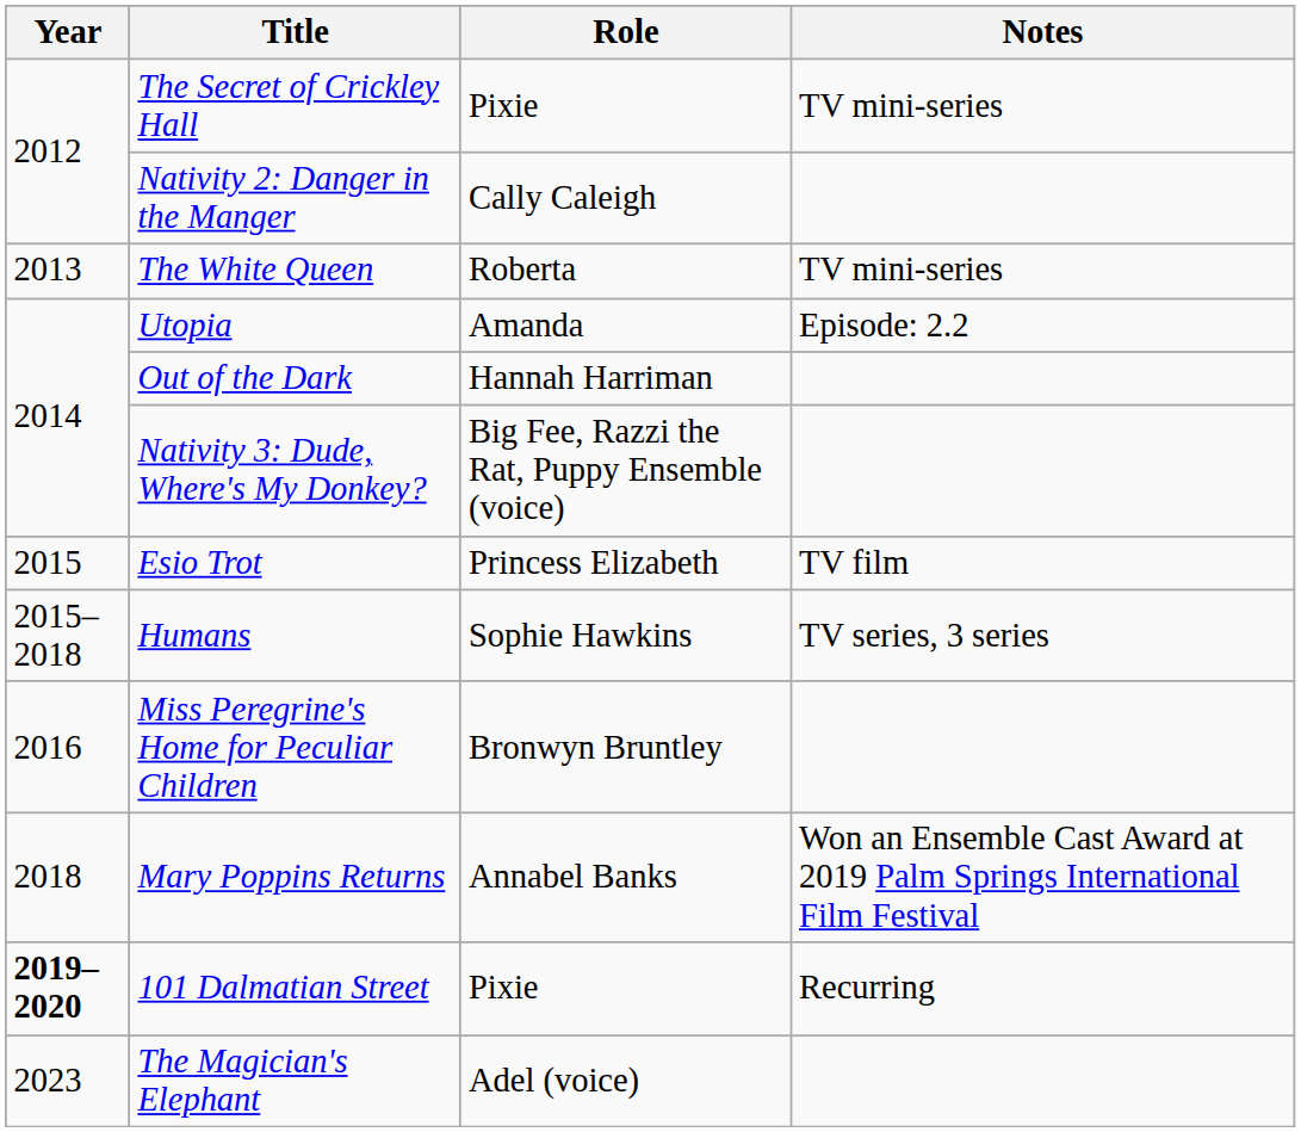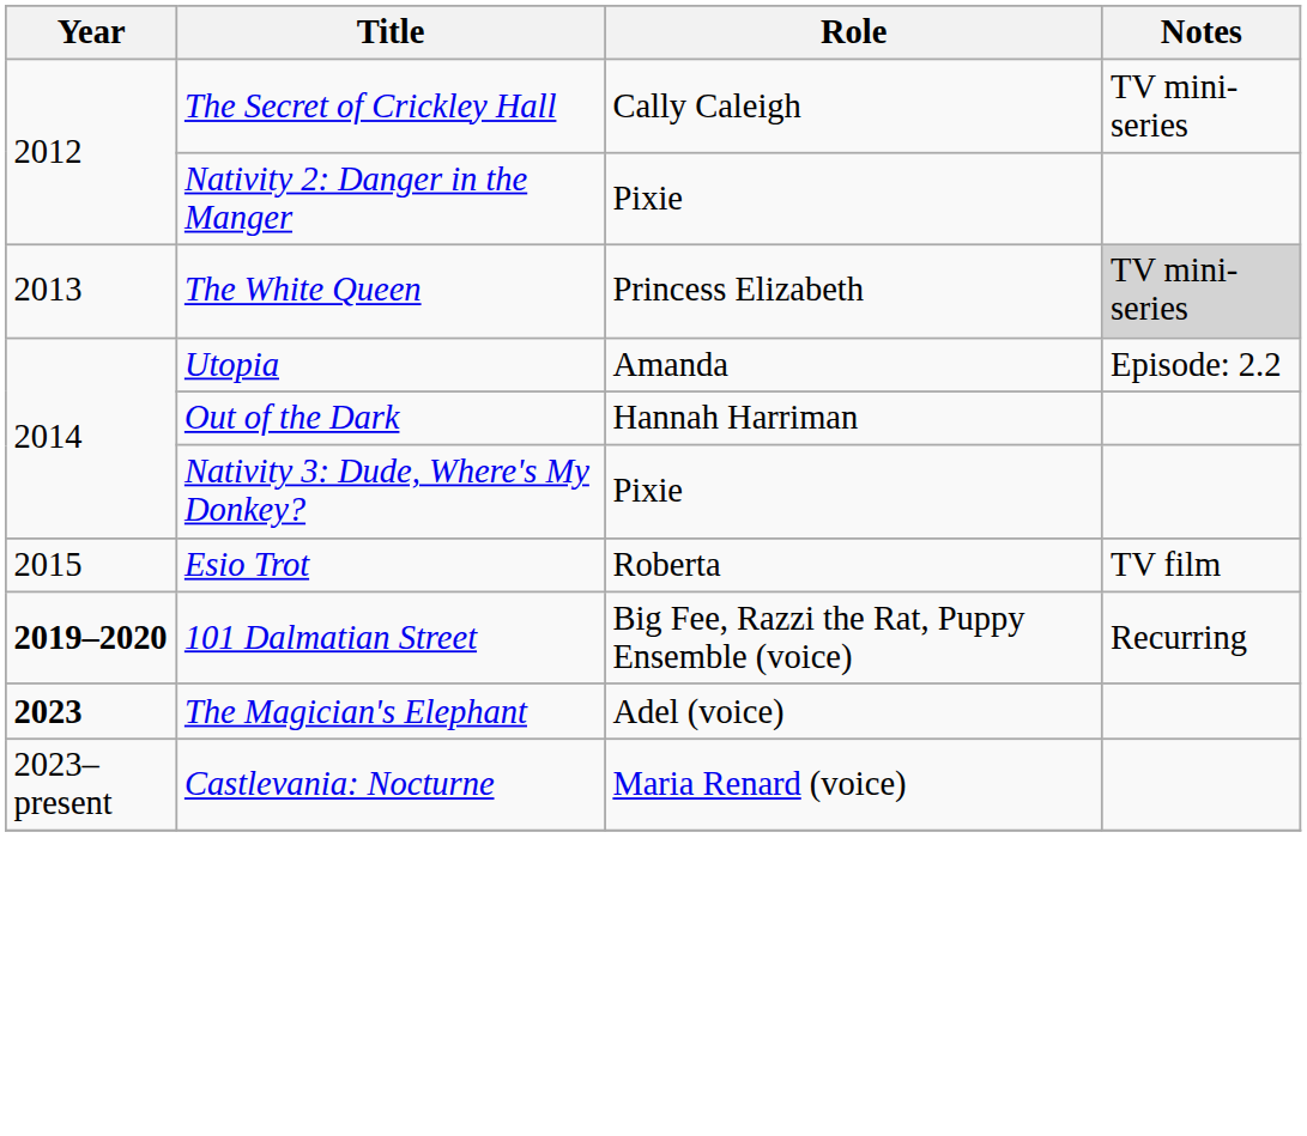 <table class="wikitable">
 <tr>
 <th>Year</th>
 <th>Title</th>
 <th>Role</th>
 <th>Notes</th>
 </tr>
 <tr>
 <td rowspan=2>2012</td>
 <td><em><a href='#'>The Secret of Crickley Hall</a></em></td>
-<td>Pixie</td>
+<td>Cally Caleigh</td>
 <td>TV mini-series</td>
 </tr>
 <tr>
 <td><em><a href='#'>Nativity 2: Danger in the Manger</a></em></td>
-<td>Cally Caleigh</td>
+<td>Pixie</td>
 <td></td>
 </tr>
 <tr>
 <td>2013</td>
 <td><em><a href='#'>The White Queen</a></em></td>
-<td>Roberta</td>
-<td>TV mini-series</td>
+<td>Princess Elizabeth</td>
+<td style="background: lightgrey;">TV mini-series</td>
 </tr>
 <tr>
 <td rowspan="3">2014</td>
 <td><em><a href='#'>Utopia</a></em></td>
 <td>Amanda</td>
 <td>Episode: 2.2</td>
 </tr>
 <tr>
 <td><em><a href='#'>Out of the Dark</a></em></td>
 <td>Hannah Harriman</td>
 <td></td>
 </tr>
 <tr>
 <td><em><a href='#'>Nativity 3: Dude, Where's My Donkey?</a></em></td>
-<td>Big Fee, Razzi the Rat, Puppy Ensemble (voice)</td>
+<td>Pixie</td>
 <td></td>
 </tr>
 <tr>
 <td>2015</td>
 <td><em><a href='#'>Esio Trot</a></em></td>
-<td>Princess Elizabeth</td>
+<td>Roberta</td>
 <td>TV film</td>
-</tr>
-<tr>
-<td>2015–2018</td>
-<td><em><a href='#'>Humans</a></em></td>
-<td>Sophie Hawkins</td>
-<td>TV series, 3 series</td>
-</tr>
-<tr>
-<td>2016</td>
-<td><em><a href='#'>Miss Peregrine's Home for Peculiar Children</a></em></td>
-<td>Bronwyn Bruntley</td>
-<td></td>
-</tr>
-<tr>
-<td>2018</td>
-<td><em><a href='#'>Mary Poppins Returns</a></em></td>
-<td>Annabel Banks</td>
-<td>Won an Ensemble Cast Award at 2019 <a href='#'>Palm Springs International Film Festival</a></td>
 </tr>
 <tr>
 <td><strong>2019–2020</strong></td>
 <td><em><a href='#'>101 Dalmatian Street</a></em></td>
-<td>Pixie</td>
+<td>Big Fee, Razzi the Rat, Puppy Ensemble (voice)</td>
 <td>Recurring</td>
 </tr>
 <tr>
-<td>2023</td>
+<td><strong>2023</strong></td>
 <td><em><a href='#'>The Magician's Elephant</a></em></td>
 <td>Adel (voice)</td>
 <td></td>
 </tr>
 <tr>
+<td>2023–present</td>
+<td><em><a href='#'>Castlevania: Nocturne</a></em></td>
+<td><a href='#'>Maria Renard</a> (voice)</td>
+<td></td>
+</tr>
+<tr>
 </tr>
 </table>
